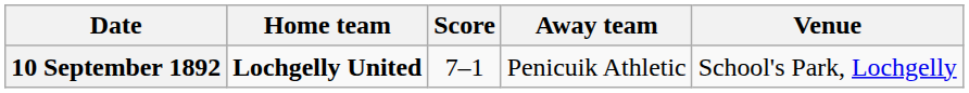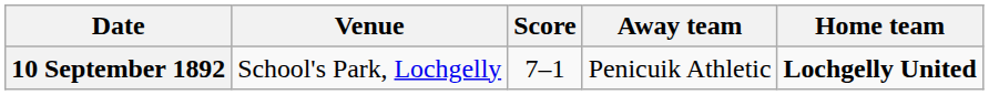 <table class="wikitable football-result-list" style="max-width: 80em; text-align: center">
 <tr>
 <th scope="col">Date</th>
-<th scope="col">Home team</th>
+<th scope="col">Venue</th>
 <th scope="col">Score</th>
 <th scope="col">Away team</th>
-<th scope="col">Venue</th>
+<th scope="col">Home team</th>
 </tr>
 <tr>
 <th scope="row">10 September 1892</th>
-<td align=right><strong>Lochgelly United</strong></td>
+<td align=left>School's Park, <a href='#'>Lochgelly</a></td>
 <td>7–1</td>
 <td align=left>Penicuik Athletic</td>
-<td align=left>School's Park, <a href='#'>Lochgelly</a></td>
+<td align=right><strong>Lochgelly United</strong></td>
 </tr>
 </table>
